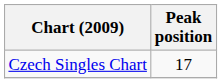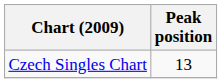 <table class="wikitable sortable">
 <tr>
 <th>Chart (2009)</th>
 <th>Peak<br>position</th>
 </tr>
 <tr>
 <td><a href='#'>Czech Singles Chart</a></td>
-<td align="center">17</td>
+<td align="center">13</td>
 </tr>
 <tr>
 </tr>
 <tr>
 </tr>
 <tr>
 </tr>
 <tr>
 </tr>
 <tr>
 </tr>
 <tr>
 </tr>
 </table>
